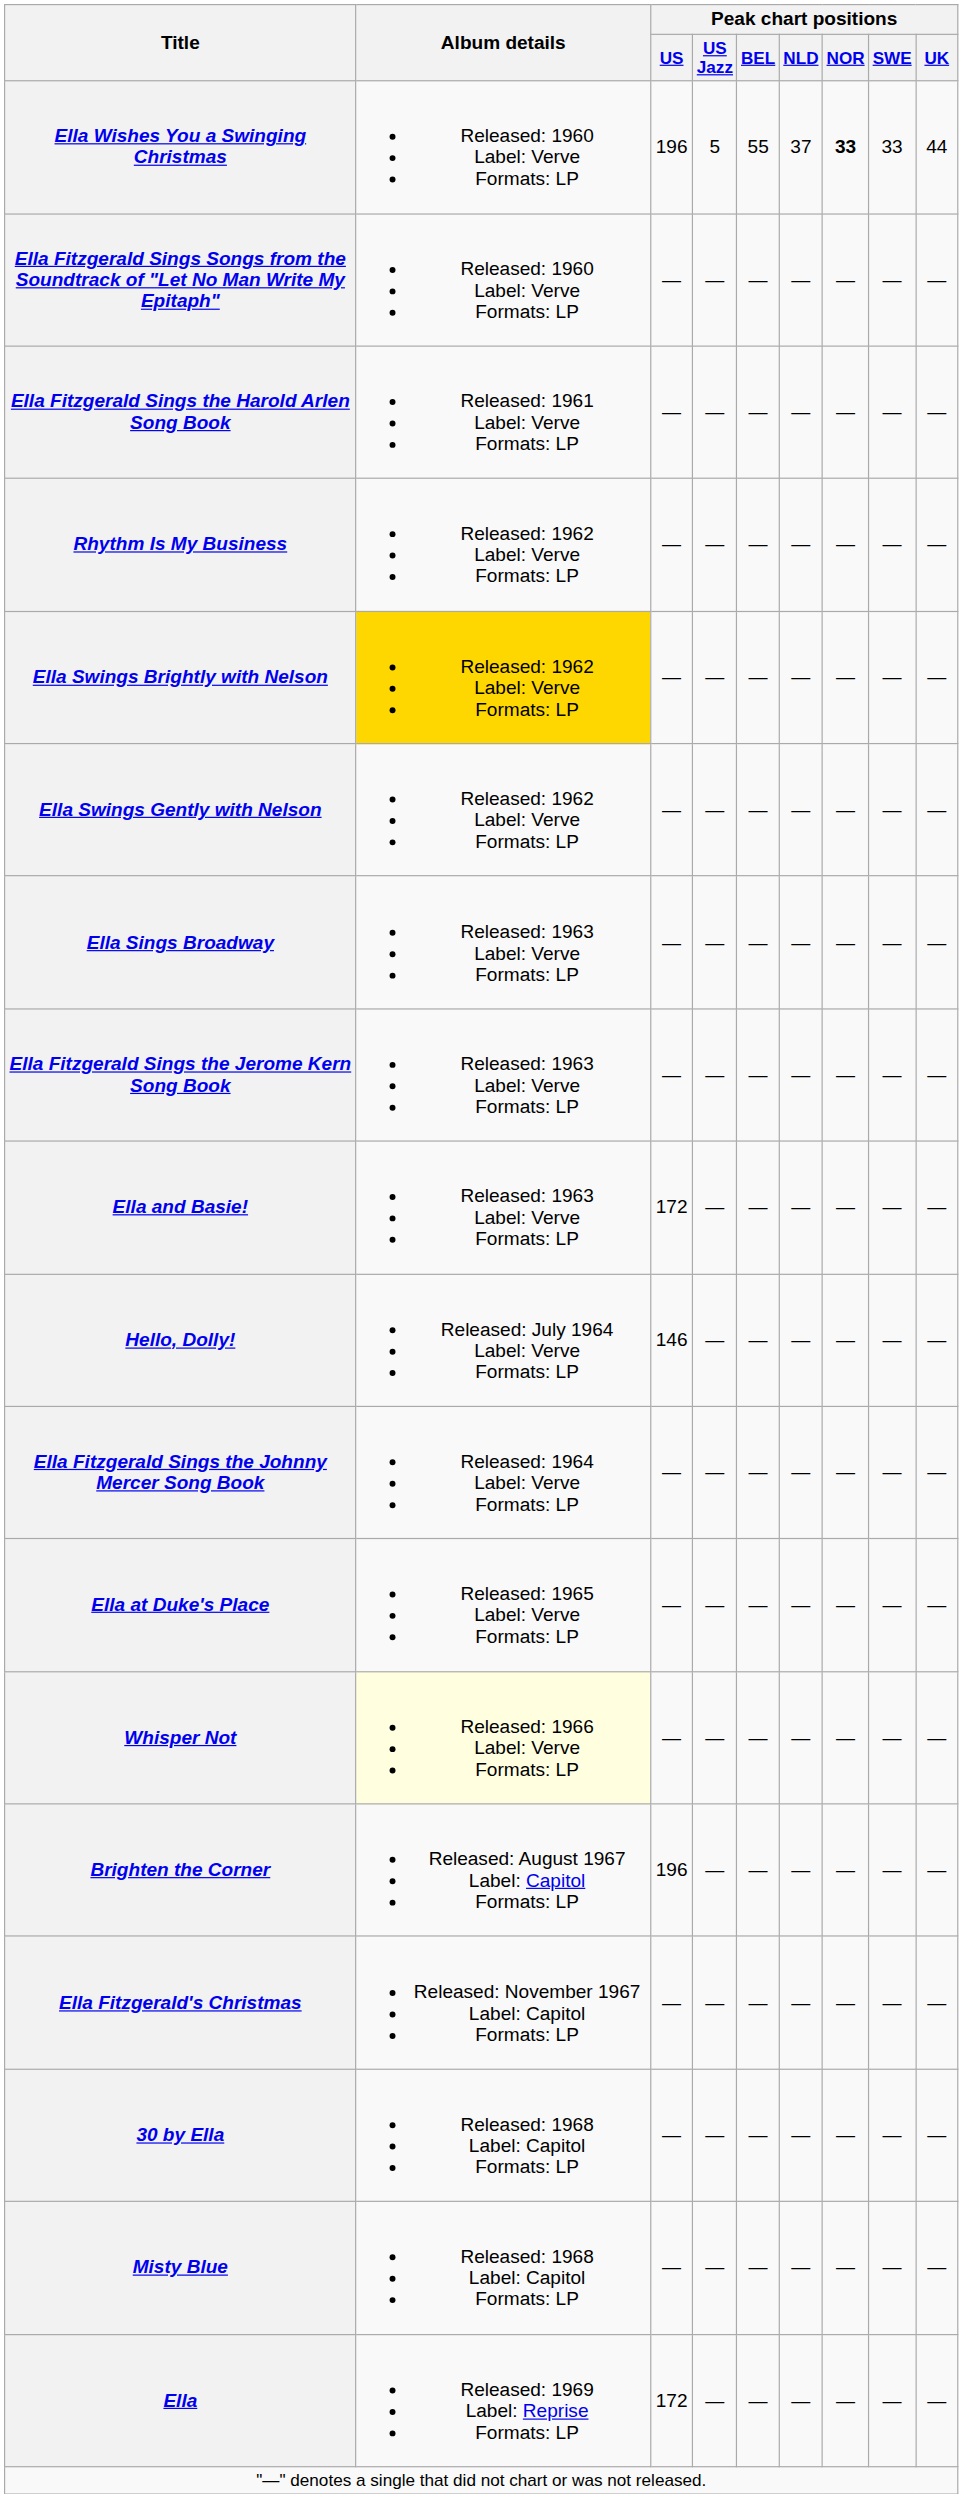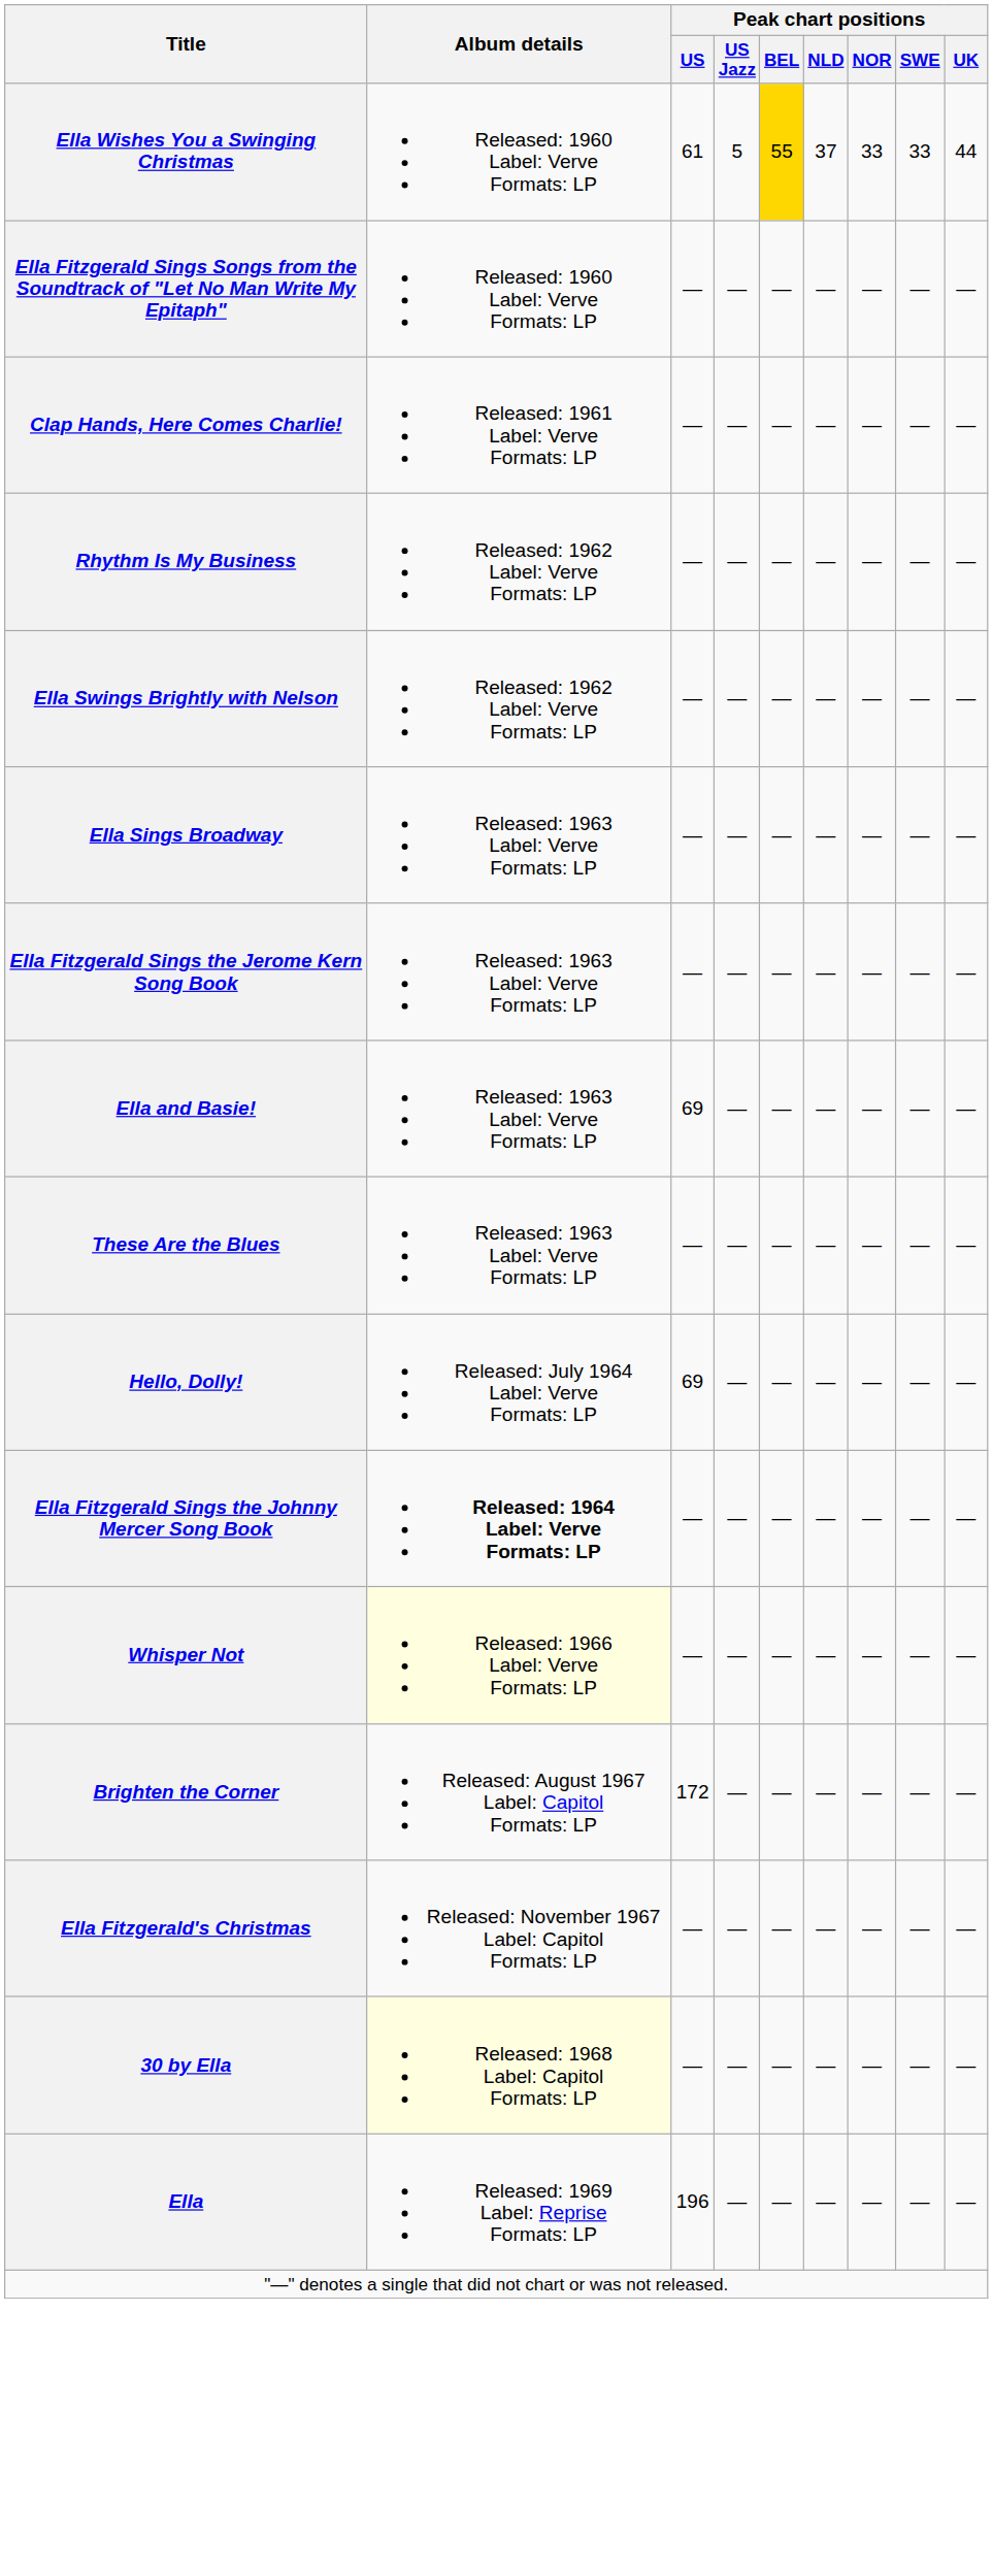 <table class="wikitable plainrowheaders" style="text-align:center;">
 <tr>
 <th scope="col" rowspan="2" style="width:18em;">Title</th>
 <th scope="col" rowspan="2" style="width:15em;">Album details</th>
 <th scope="col" colspan="7">Peak chart positions</th>
 </tr>
 <tr>
 <th scope="col" style="width:2em;font-size:90%;"><a href='#'>US</a><br></th>
 <th scope="col" style="width:2em;font-size:90%;"><a href='#'>US<br>Jazz</a><br></th>
 <th scope="col" style="width:2em;font-size:90%;"><a href='#'>BEL</a><br></th>
 <th scope="col" style="width:2em;font-size:90%;"><a href='#'>NLD</a><br></th>
 <th scope="col" style="width:2em;font-size:90%;"><a href='#'>NOR</a><br></th>
 <th scope="col" style="width:2em;font-size:90%;"><a href='#'>SWE</a><br></th>
 <th scope="col" style="width:2em;font-size:90%;"><a href='#'>UK</a><br></th>
 </tr>
 <tr>
 <th scope="row"><em><a href='#'>Ella Wishes You a Swinging Christmas</a></em></th>
 <td><br><ul><li>Released: 1960</li><li>Label: Verve</li><li>Formats: LP</li></ul></td>
-<td>196</td>
+<td>61</td>
 <td>5</td>
-<td>55</td>
+<td style="background: gold;">55</td>
 <td>37</td>
-<td><strong>33</strong></td>
+<td>33</td>
 <td>33</td>
 <td>44</td>
 </tr>
 <tr>
 <th scope="row"><em><a href='#'>Ella Fitzgerald Sings Songs from the Soundtrack of "Let No Man Write My Epitaph"</a></em></th>
 <td><br><ul><li>Released: 1960</li><li>Label: Verve</li><li>Formats: LP</li></ul></td>
 <td>—</td>
 <td>—</td>
 <td>—</td>
 <td>—</td>
 <td>—</td>
 <td>—</td>
 <td>—</td>
 </tr>
 <tr>
-<th scope="row"><em><a href='#'>Ella Fitzgerald Sings the Harold Arlen Song Book</a></em></th>
+<th scope="row"><em><a href='#'>Clap Hands, Here Comes Charlie!</a></em></th>
 <td><br><ul><li>Released: 1961</li><li>Label: Verve</li><li>Formats: LP</li></ul></td>
 <td>—</td>
 <td>—</td>
 <td>—</td>
 <td>—</td>
 <td>—</td>
 <td>—</td>
 <td>—</td>
 </tr>
 <tr>
 <th scope="row"><em><a href='#'>Rhythm Is My Business</a></em></th>
 <td><br><ul><li>Released: 1962</li><li>Label: Verve</li><li>Formats: LP</li></ul></td>
 <td>—</td>
 <td>—</td>
 <td>—</td>
 <td>—</td>
 <td>—</td>
 <td>—</td>
 <td>—</td>
 </tr>
 <tr>
 <th scope="row"><em><a href='#'>Ella Swings Brightly with Nelson</a></em></th>
-<td style="background: gold;"><br><ul><li>Released: 1962</li><li>Label: Verve</li><li>Formats: LP</li></ul></td>
-<td>—</td>
-<td>—</td>
-<td>—</td>
-<td>—</td>
-<td>—</td>
-<td>—</td>
-<td>—</td>
-</tr>
-<tr>
-<th scope="row"><em><a href='#'>Ella Swings Gently with Nelson</a></em></th>
 <td><br><ul><li>Released: 1962</li><li>Label: Verve</li><li>Formats: LP</li></ul></td>
 <td>—</td>
 <td>—</td>
 <td>—</td>
 <td>—</td>
 <td>—</td>
 <td>—</td>
 <td>—</td>
 </tr>
 <tr>
 <th scope="row"><em><a href='#'>Ella Sings Broadway</a></em></th>
 <td><br><ul><li>Released: 1963</li><li>Label: Verve</li><li>Formats: LP</li></ul></td>
 <td>—</td>
 <td>—</td>
 <td>—</td>
 <td>—</td>
 <td>—</td>
 <td>—</td>
 <td>—</td>
 </tr>
 <tr>
 <th scope="row"><em><a href='#'>Ella Fitzgerald Sings the Jerome Kern Song Book</a></em></th>
 <td><br><ul><li>Released: 1963</li><li>Label: Verve</li><li>Formats: LP</li></ul></td>
 <td>—</td>
 <td>—</td>
 <td>—</td>
 <td>—</td>
 <td>—</td>
 <td>—</td>
 <td>—</td>
 </tr>
 <tr>
 <th scope="row"><em><a href='#'>Ella and Basie!</a></em><br></th>
 <td><br><ul><li>Released: 1963</li><li>Label: Verve</li><li>Formats: LP</li></ul></td>
-<td>172</td>
+<td>69</td>
+<td>—</td>
+<td>—</td>
+<td>—</td>
+<td>—</td>
+<td>—</td>
+<td>—</td>
+</tr>
+<tr>
+<th scope="row"><em><a href='#'>These Are the Blues</a></em></th>
+<td><br><ul><li>Released: 1963</li><li>Label: Verve</li><li>Formats: LP</li></ul></td>
+<td>—</td>
 <td>—</td>
 <td>—</td>
 <td>—</td>
 <td>—</td>
 <td>—</td>
 <td>—</td>
 </tr>
 <tr>
 <th scope="row"><em><a href='#'>Hello, Dolly!</a></em></th>
 <td><br><ul><li>Released: July 1964</li><li>Label: Verve</li><li>Formats: LP</li></ul></td>
-<td>146</td>
+<td>69</td>
 <td>—</td>
 <td>—</td>
 <td>—</td>
 <td>—</td>
 <td>—</td>
 <td>—</td>
 </tr>
 <tr>
 <th scope="row"><em><a href='#'>Ella Fitzgerald Sings the Johnny Mercer Song Book</a></em></th>
-<td><br><ul><li>Released: 1964</li><li>Label: Verve</li><li>Formats: LP</li></ul></td>
-<td>—</td>
-<td>—</td>
-<td>—</td>
-<td>—</td>
-<td>—</td>
-<td>—</td>
-<td>—</td>
-</tr>
-<tr>
-<th scope="row"><em><a href='#'>Ella at Duke's Place</a></em><br></th>
-<td><br><ul><li>Released: 1965</li><li>Label: Verve</li><li>Formats: LP</li></ul></td>
+<td><strong><br><ul><li>Released: 1964</li><li>Label: Verve</li><li>Formats: LP</li></ul></strong></td>
 <td>—</td>
 <td>—</td>
 <td>—</td>
 <td>—</td>
 <td>—</td>
 <td>—</td>
 <td>—</td>
 </tr>
 <tr>
 <th scope="row"><em><a href='#'>Whisper Not</a></em></th>
 <td style="background: lightyellow;"><br><ul><li>Released: 1966</li><li>Label: Verve</li><li>Formats: LP</li></ul></td>
 <td>—</td>
 <td>—</td>
 <td>—</td>
 <td>—</td>
 <td>—</td>
 <td>—</td>
 <td>—</td>
 </tr>
 <tr>
 <th scope="row"><em><a href='#'>Brighten the Corner</a></em></th>
 <td><br><ul><li>Released: August 1967</li><li>Label: <a href='#'>Capitol</a></li><li>Formats: LP</li></ul></td>
-<td>196</td>
+<td>172</td>
 <td>—</td>
 <td>—</td>
 <td>—</td>
 <td>—</td>
 <td>—</td>
 <td>—</td>
 </tr>
 <tr>
 <th scope="row"><em><a href='#'>Ella Fitzgerald's Christmas</a></em></th>
 <td><br><ul><li>Released: November 1967</li><li>Label: Capitol</li><li>Formats: LP</li></ul></td>
 <td>—</td>
 <td>—</td>
 <td>—</td>
 <td>—</td>
 <td>—</td>
 <td>—</td>
 <td>—</td>
 </tr>
 <tr>
 <th scope="row"><em><a href='#'>30 by Ella</a></em></th>
-<td><br><ul><li>Released: 1968</li><li>Label: Capitol</li><li>Formats: LP</li></ul></td>
-<td>—</td>
-<td>—</td>
-<td>—</td>
-<td>—</td>
-<td>—</td>
-<td>—</td>
-<td>—</td>
-</tr>
-<tr>
-<th scope="row"><em><a href='#'>Misty Blue</a></em></th>
-<td><br><ul><li>Released: 1968</li><li>Label: Capitol</li><li>Formats: LP</li></ul></td>
+<td style="background: lightyellow;"><br><ul><li>Released: 1968</li><li>Label: Capitol</li><li>Formats: LP</li></ul></td>
 <td>—</td>
 <td>—</td>
 <td>—</td>
 <td>—</td>
 <td>—</td>
 <td>—</td>
 <td>—</td>
 </tr>
 <tr>
 <th scope="row"><em><a href='#'>Ella</a></em></th>
 <td><br><ul><li>Released: 1969</li><li>Label: <a href='#'>Reprise</a></li><li>Formats: LP</li></ul></td>
-<td>172</td>
+<td>196</td>
 <td>—</td>
 <td>—</td>
 <td>—</td>
 <td>—</td>
 <td>—</td>
 <td>—</td>
 </tr>
 <tr>
 <td colspan="9" style="font-size:90%">"—" denotes a single that did not chart or was not released.</td>
 </tr>
 </table>
